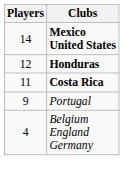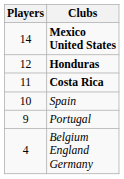 <table class="wikitable">
 <tr>
 <th>Players</th>
 <th>Clubs</th>
 </tr>
 <tr>
 <td align=center>14</td>
 <td> <strong>Mexico</strong><br> <strong>United States</strong></td>
 </tr>
 <tr>
 <td align=center>12</td>
 <td> <strong>Honduras</strong></td>
 </tr>
 <tr>
 <td align=center>11</td>
 <td> <strong>Costa Rica</strong></td>
 </tr>
 <tr>
+<td align=center>10</td>
+<td> <em>Spain</em></td>
+</tr>
+<tr>
 <td align=center>9</td>
 <td> <em>Portugal</em></td>
 </tr>
 <tr>
 <td align=center>4</td>
 <td> <em>Belgium</em><br> <em>England</em><br> <em>Germany</em></td>
 </tr>
 </table>
